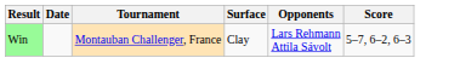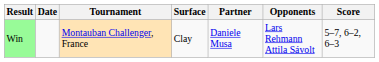 <table class="sortable wikitable">
 <tr>
 <th>Result</th>
 <th>Date</th>
 <th>Tournament</th>
 <th>Surface</th>
+<th>Partner</th>
 <th>Opponents</th>
 <th class="unsortable">Score</th>
 </tr>
 <tr>
 <td bgcolor=98fb98>Win</td>
 <td></td>
 <td style="background:moccasin;"><a href='#'>Montauban Challenger</a>, France</td>
 <td>Clay</td>
+<td> <a href='#'>Daniele Musa</a></td>
 <td> <a href='#'>Lars Rehmann</a><br> <a href='#'>Attila Sávolt</a></td>
 <td>5–7, 6–2, 6–3</td>
 </tr>
 </table>
